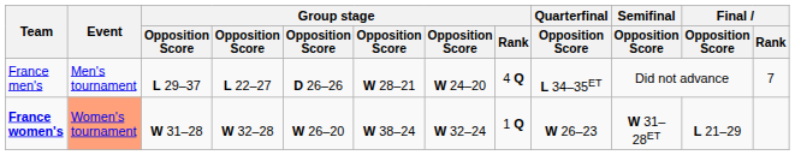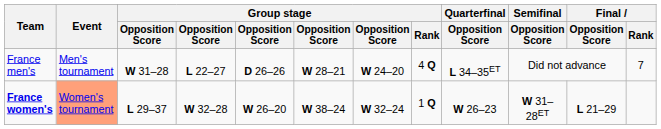 <table class="wikitable" style="font-size:90%">
 <tr>
 <th rowspan=2>Team</th>
 <th rowspan=2>Event</th>
 <th colspan=6>Group stage</th>
 <th>Quarterfinal</th>
 <th>Semifinal</th>
 <th colspan=2>Final / </th>
 </tr>
 <tr style="font-size:95%">
 <th>Opposition<br>Score</th>
 <th>Opposition<br>Score</th>
 <th>Opposition<br>Score</th>
 <th>Opposition<br>Score</th>
 <th>Opposition<br>Score</th>
 <th>Rank</th>
 <th>Opposition<br>Score</th>
 <th>Opposition<br>Score</th>
 <th>Opposition<br>Score</th>
 <th>Rank</th>
 </tr>
 <tr align=center>
 <td align=left><a href='#'>France men's</a></td>
 <td align=left><a href='#'>Men's tournament</a></td>
-<td><br><strong>L</strong> 29–37</td>
+<td><br><strong>W</strong> 31–28</td>
 <td><br><strong>L</strong> 22–27</td>
 <td><br><strong>D</strong> 26–26</td>
 <td><br><strong>W</strong> 28–21</td>
 <td><br><strong>W</strong> 24–20</td>
 <td>4 <strong>Q</strong></td>
 <td><br><strong>L</strong> 34–35<sup>ET</sup></td>
 <td colspan=2>Did not advance</td>
 <td>7</td>
 </tr>
 <tr align=center>
 <td align=left><strong><a href='#'>France women's</a></strong></td>
 <td align=left style="background: lightsalmon;"><a href='#'>Women's tournament</a></td>
-<td><br><strong>W</strong> 31–28</td>
+<td><br><strong>L</strong> 29–37</td>
 <td><br><strong>W</strong> 32–28</td>
 <td><br><strong>W</strong> 26–20</td>
 <td><br><strong>W</strong> 38–24</td>
 <td><br><strong>W</strong> 32–24</td>
 <td>1 <strong>Q</strong></td>
 <td><br><strong>W</strong> 26–23</td>
 <td><br><strong>W</strong> 31–28<sup>ET</sup></td>
 <td><br><strong>L</strong> 21–29</td>
 <td></td>
 </tr>
 </table>
